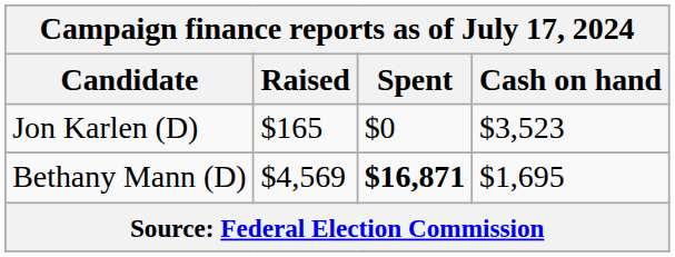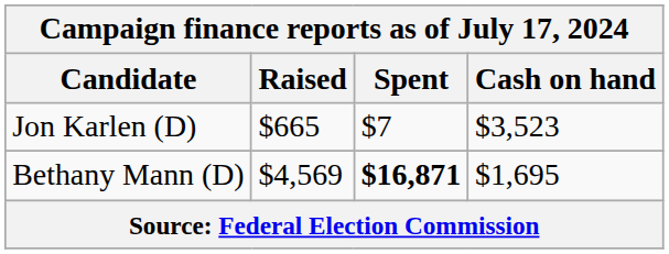 <table class="wikitable sortable">
 <tr>
 <th colspan=4>Campaign finance reports as of July 17, 2024</th>
 </tr>
 <tr style="text-align:center;">
 <th>Candidate</th>
 <th>Raised</th>
 <th>Spent</th>
 <th>Cash on hand</th>
 </tr>
 <tr>
 <td>Jon Karlen (D)</td>
-<td>$165</td>
-<td>$0</td>
+<td>$665</td>
+<td>$7</td>
 <td>$3,523</td>
 </tr>
 <tr>
 <td>Bethany Mann (D)</td>
 <td>$4,569</td>
 <td><strong>$16,871</strong></td>
 <td>$1,695</td>
 </tr>
 <tr>
 <th colspan="4"><small>Source: <a href='#'>Federal Election Commission</a></small></th>
 </tr>
 </table>
